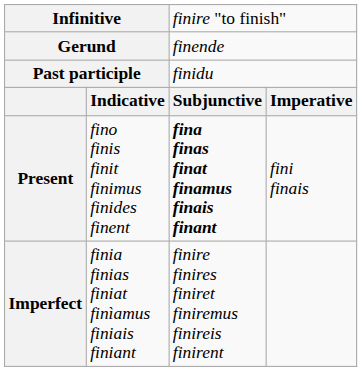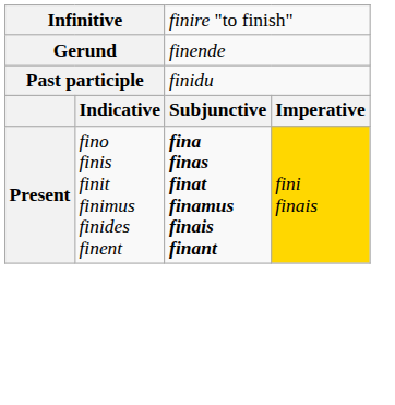 <table class="wikitable">
 <tr>
 <th colspan=2>Infinitive</th>
 <td colspan=2><em>finire</em> "to finish"</td>
 </tr>
 <tr>
 <th colspan=2>Gerund</th>
 <td colspan=2><em>finende</em></td>
 </tr>
 <tr>
 <th colspan=2>Past participle</th>
 <td colspan=2><em>finidu</em></td>
 </tr>
 <tr>
 <th></th>
 <th>Indicative</th>
 <th>Subjunctive</th>
 <th>Imperative</th>
 </tr>
 <tr>
 <th>Present</th>
 <td><em>fino</em><br><em>finis</em><br><em>finit</em><br><em>finimus</em><br><em>finides</em><br><em>finent</em></td>
 <td><strong><em>fina</em><br><em>finas</em><br><em>finat</em><br><em>finamus</em><br><em>finais</em><br><em>finant</em></strong></td>
-<td><em>fini</em><br><em>finais</em></td>
-</tr>
-<tr>
-<th>Imperfect</th>
-<td><em>finia</em><br><em>finias</em><br><em>finiat</em><br><em>finìamus</em><br><em>finiais</em><br><em>finiant</em></td>
-<td><em>finire</em><br><em>finires</em><br><em>finiret</em><br><em>finiremus</em><br><em>finireis</em><br><em>finirent</em></td>
-<td></td>
+<td style="background: gold;"><em>fini</em><br><em>finais</em></td>
 </tr>
 </table>
